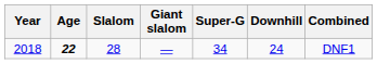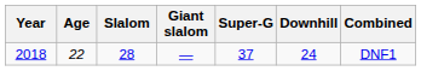 <table class=wikitable style="text-align:center">
 <tr>
 <th>  Year  </th>
 <th> Age </th>
 <th> Slalom </th>
 <th> Giant <br> slalom </th>
 <th>Super-G</th>
 <th>Downhill</th>
 <th>Combined</th>
 </tr>
 <tr>
 <td><a href='#'>2018</a></td>
-<td><strong><em>22</em></strong></td>
+<td><em>22</em></td>
 <td><a href='#'>28</a></td>
 <td><a href='#'>—</a></td>
-<td><a href='#'>34</a></td>
+<td><a href='#'>37</a></td>
 <td><a href='#'>24</a></td>
 <td><a href='#'>DNF1</a></td>
 </tr>
 </table>
